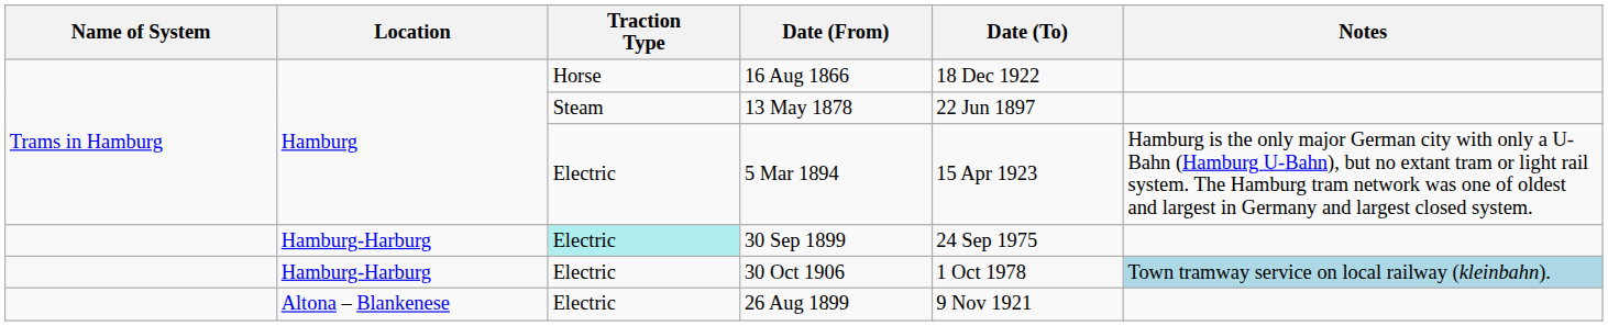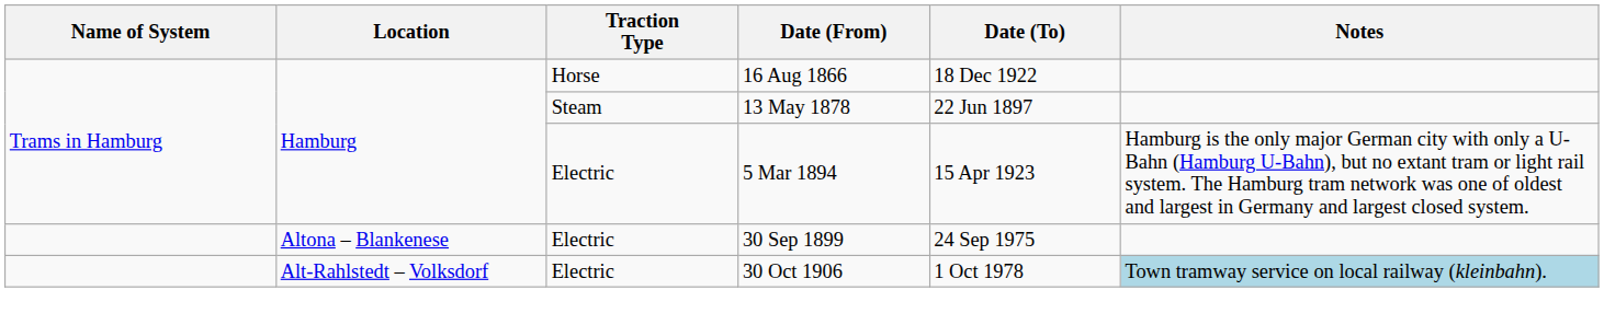 <table class="wikitable" width=100%>
 <tr>
 <th width=17%>Name of System</th>
 <th width=17%>Location</th>
 <th width=12%>Traction<br>Type</th>
 <th width=12%>Date (From)</th>
 <th width=12%>Date (To)</th>
 <th width=30%>Notes</th>
 </tr>
 <tr>
 <td rowspan="3"><a href='#'>Trams in Hamburg</a></td>
 <td rowspan="3"><a href='#'>Hamburg</a></td>
 <td>Horse</td>
 <td>16 Aug 1866</td>
 <td>18 Dec 1922</td>
 <td> </td>
 </tr>
 <tr>
 <td>Steam</td>
 <td>13 May 1878</td>
 <td>22 Jun 1897</td>
 <td> </td>
 </tr>
 <tr>
 <td>Electric</td>
 <td>5 Mar 1894</td>
 <td>15 Apr 1923</td>
 <td>Hamburg is the only major German city with only a U-Bahn (<a href='#'>Hamburg U-Bahn</a>), but no extant tram or light rail system. The Hamburg tram network was one of oldest and largest in Germany and largest closed system.</td>
 </tr>
 <tr>
 <td> </td>
-<td><a href='#'>Hamburg-Harburg</a></td>
-<td style="background: paleturquoise;">Electric</td>
+<td><a href='#'>Altona</a> – <a href='#'>Blankenese</a></td>
+<td>Electric</td>
 <td>30 Sep 1899</td>
 <td>24 Sep 1975</td>
 <td> </td>
 </tr>
 <tr>
 <td> </td>
-<td><a href='#'>Hamburg-Harburg</a></td>
+<td><a href='#'>Alt-Rahlstedt</a> – <a href='#'>Volksdorf</a></td>
 <td>Electric</td>
 <td>30 Oct 1906</td>
 <td>1 Oct 1978</td>
 <td style="background: lightblue;">Town tramway service on local railway (<em>kleinbahn</em>).</td>
 </tr>
-<tr>
-<td> </td>
-<td><a href='#'>Altona</a> – <a href='#'>Blankenese</a></td>
-<td>Electric</td>
-<td>26 Aug 1899</td>
-<td>9 Nov 1921</td>
-<td> </td>
-</tr>
 </table>
